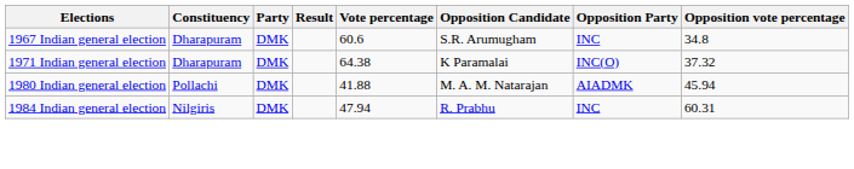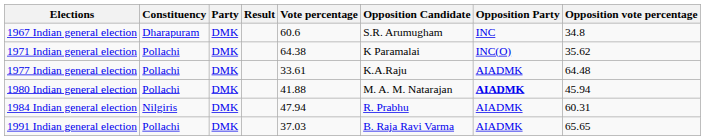 <table class="sortable wikitable"style="font-size: 95%">
 <tr>
 <th>Elections</th>
 <th>Constituency</th>
 <th>Party</th>
 <th>Result</th>
 <th>Vote percentage</th>
 <th>Opposition Candidate</th>
 <th>Opposition Party</th>
 <th>Opposition vote percentage</th>
 </tr>
 <tr>
 <td><a href='#'>1967 Indian general election</a></td>
 <td><a href='#'>Dharapuram</a></td>
 <td><a href='#'>DMK</a></td>
 <td></td>
 <td>60.6</td>
 <td>S.R. Arumugham</td>
 <td><a href='#'>INC</a></td>
 <td>34.8</td>
 </tr>
 <tr>
 <td><a href='#'>1971 Indian general election</a></td>
-<td><a href='#'>Dharapuram</a></td>
+<td><a href='#'>Pollachi</a></td>
 <td><a href='#'>DMK</a></td>
 <td></td>
 <td>64.38</td>
 <td>K Paramalai</td>
 <td><a href='#'>INC(O)</a></td>
-<td>37.32</td>
+<td>35.62</td>
+</tr>
+<tr>
+<td><a href='#'>1977 Indian general election</a></td>
+<td><a href='#'>Pollachi</a></td>
+<td><a href='#'>DMK</a></td>
+<td></td>
+<td>33.61</td>
+<td>K.A.Raju</td>
+<td><a href='#'>AIADMK</a></td>
+<td>64.48</td>
 </tr>
 <tr>
 <td><a href='#'>1980 Indian general election</a></td>
 <td><a href='#'>Pollachi</a></td>
 <td><a href='#'>DMK</a></td>
 <td></td>
 <td>41.88</td>
 <td>M. A. M. Natarajan</td>
-<td><a href='#'>AIADMK</a></td>
+<td><strong><a href='#'>AIADMK</a></strong></td>
 <td>45.94</td>
 </tr>
 <tr>
 <td><a href='#'>1984 Indian general election</a></td>
 <td><a href='#'>Nilgiris</a></td>
 <td><a href='#'>DMK</a></td>
 <td></td>
 <td>47.94</td>
 <td><a href='#'>R. Prabhu</a></td>
-<td><a href='#'>INC</a></td>
+<td><a href='#'>AIADMK</a></td>
 <td>60.31</td>
 </tr>
+<tr>
+<td><a href='#'>1991 Indian general election</a></td>
+<td><a href='#'>Pollachi</a></td>
+<td><a href='#'>DMK</a></td>
+<td></td>
+<td>37.03</td>
+<td><a href='#'>B. Raja Ravi Varma</a></td>
+<td><a href='#'>AIADMK</a></td>
+<td>65.65</td>
+</tr>
 </table>
